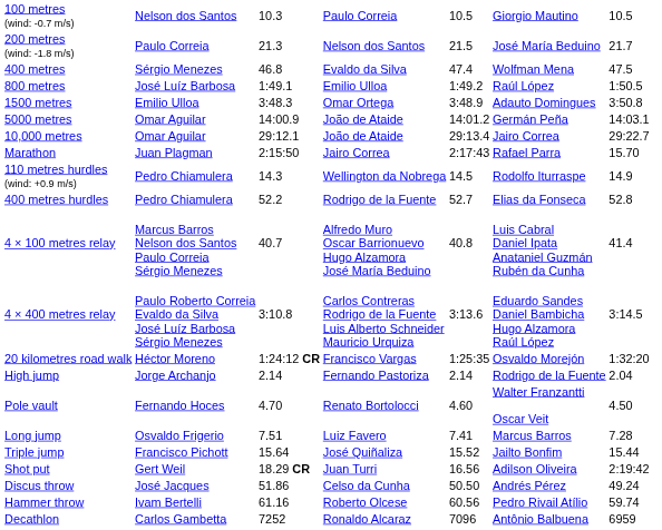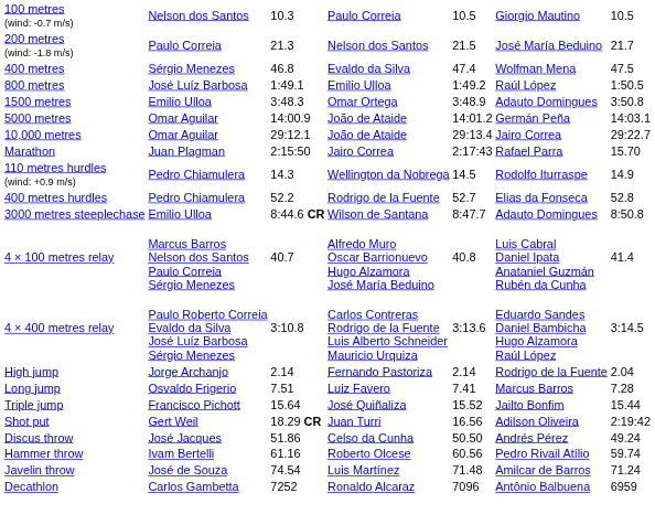 <table>
 <tr>
 <td><a href='#'>100 metres</a><br><small>(wind: -0.7 m/s)</small></td>
 <td><a href='#'>Nelson dos Santos</a><br> </td>
 <td>10.3</td>
 <td><a href='#'>Paulo Correia</a><br> </td>
 <td>10.5</td>
 <td><a href='#'>Giorgio Mautino</a><br> </td>
 <td>10.5</td>
 </tr>
 <tr>
 <td><a href='#'>200 metres</a><br><small>(wind: -1.8 m/s)</small></td>
 <td><a href='#'>Paulo Correia</a><br> </td>
 <td>21.3</td>
 <td><a href='#'>Nelson dos Santos</a><br> </td>
 <td>21.5</td>
 <td><a href='#'>José María Beduino</a><br> </td>
 <td>21.7</td>
 </tr>
 <tr>
 <td><a href='#'>400 metres</a></td>
 <td><a href='#'>Sérgio Menezes</a><br> </td>
 <td>46.8</td>
 <td><a href='#'>Evaldo da Silva</a><br> </td>
 <td>47.4</td>
 <td><a href='#'>Wolfman Mena</a><br> </td>
 <td>47.5</td>
 </tr>
 <tr>
 <td><a href='#'>800 metres</a></td>
 <td><a href='#'>José Luíz Barbosa</a><br> </td>
 <td>1:49.1</td>
 <td><a href='#'>Emilio Ulloa</a><br> </td>
 <td>1:49.2</td>
 <td><a href='#'>Raúl López</a><br> </td>
 <td>1:50.5</td>
 </tr>
 <tr>
 <td><a href='#'>1500 metres</a></td>
 <td><a href='#'>Emilio Ulloa</a><br> </td>
 <td>3:48.3</td>
 <td><a href='#'>Omar Ortega</a><br> </td>
 <td>3:48.9</td>
 <td><a href='#'>Adauto Domingues</a><br> </td>
 <td>3:50.8</td>
 </tr>
 <tr>
 <td><a href='#'>5000 metres</a></td>
 <td><a href='#'>Omar Aguilar</a><br> </td>
 <td>14:00.9</td>
 <td><a href='#'>João de Ataide</a><br> </td>
 <td>14:01.2</td>
 <td><a href='#'>Germán Peña</a><br> </td>
 <td>14:03.1</td>
 </tr>
 <tr>
 <td><a href='#'>10,000 metres</a></td>
 <td><a href='#'>Omar Aguilar</a><br> </td>
 <td>29:12.1</td>
 <td><a href='#'>João de Ataide</a><br> </td>
 <td>29:13.4</td>
 <td><a href='#'>Jairo Correa</a><br> </td>
 <td>29:22.7</td>
 </tr>
 <tr>
 <td><a href='#'>Marathon</a></td>
 <td><a href='#'>Juan Plagman</a><br> </td>
 <td>2:15:50</td>
 <td><a href='#'>Jairo Correa</a><br> </td>
 <td>2:17:43</td>
 <td><a href='#'>Rafael Parra</a><br> </td>
 <td>15.70</td>
 </tr>
 <tr>
 <td><a href='#'>110 metres hurdles</a><br><small>(wind: +0.9 m/s)</small></td>
 <td><a href='#'>Pedro Chiamulera</a><br> </td>
 <td>14.3</td>
 <td><a href='#'>Wellington da Nobrega</a><br> </td>
 <td>14.5</td>
 <td><a href='#'>Rodolfo Iturraspe</a><br> </td>
 <td>14.9</td>
 </tr>
 <tr>
 <td><a href='#'>400 metres hurdles</a></td>
 <td><a href='#'>Pedro Chiamulera</a><br> </td>
 <td>52.2</td>
 <td><a href='#'>Rodrigo de la Fuente</a><br> </td>
 <td>52.7</td>
 <td><a href='#'>Elias da Fonseca</a><br> </td>
 <td>52.8</td>
 </tr>
 <tr>
+<td><a href='#'>3000 metres steeplechase</a></td>
+<td><a href='#'>Emilio Ulloa</a><br> </td>
+<td>8:44.6 <strong>CR</strong></td>
+<td><a href='#'>Wilson de Santana</a><br> </td>
+<td>8:47.7</td>
+<td><a href='#'>Adauto Domingues</a><br> </td>
+<td>8:50.8</td>
+</tr>
+<tr>
 <td><a href='#'>4 × 100 metres relay</a></td>
 <td><br><a href='#'>Marcus Barros</a><br><a href='#'>Nelson dos Santos</a><br><a href='#'>Paulo Correia</a><br><a href='#'>Sérgio Menezes</a></td>
 <td>40.7</td>
 <td><br><a href='#'>Alfredo Muro</a><br><a href='#'>Oscar Barrionuevo</a><br><a href='#'>Hugo Alzamora</a><br><a href='#'>José María Beduino</a></td>
 <td>40.8</td>
 <td><br><a href='#'>Luis Cabral</a><br><a href='#'>Daniel Ipata</a><br><a href='#'>Anataniel Guzmán</a><br><a href='#'>Rubén da Cunha</a></td>
 <td>41.4</td>
 </tr>
 <tr>
 <td><a href='#'>4 × 400 metres relay</a></td>
 <td><br><a href='#'>Paulo Roberto Correia</a><br><a href='#'>Evaldo da Silva</a><br><a href='#'>José Luíz Barbosa</a><br><a href='#'>Sérgio Menezes</a></td>
 <td>3:10.8</td>
 <td><br><a href='#'>Carlos Contreras</a><br><a href='#'>Rodrigo de la Fuente</a><br><a href='#'>Luis Alberto Schneider</a><br><a href='#'>Mauricio Urquiza</a></td>
 <td>3:13.6</td>
 <td><br><a href='#'>Eduardo Sandes</a><br><a href='#'>Daniel Bambicha</a><br><a href='#'>Hugo Alzamora</a><br><a href='#'>Raúl López</a></td>
 <td>3:14.5</td>
 </tr>
 <tr>
-<td><a href='#'>20 kilometres road walk</a></td>
-<td><a href='#'>Héctor Moreno</a><br> </td>
-<td>1:24:12 <strong>CR</strong></td>
-<td><a href='#'>Francisco Vargas</a><br> </td>
-<td>1:25:35</td>
-<td><a href='#'>Osvaldo Morejón</a><br> </td>
-<td>1:32:20</td>
-</tr>
-<tr>
 <td><a href='#'>High jump</a></td>
 <td><a href='#'>Jorge Archanjo</a><br> </td>
 <td>2.14</td>
 <td><a href='#'>Fernando Pastoriza</a><br> </td>
 <td>2.14</td>
 <td><a href='#'>Rodrigo de la Fuente</a><br> </td>
 <td>2.04</td>
-</tr>
-<tr>
-<td><a href='#'>Pole vault</a></td>
-<td><a href='#'>Fernando Hoces</a><br> </td>
-<td>4.70</td>
-<td><a href='#'>Renato Bortolocci</a><br> </td>
-<td>4.60</td>
-<td><a href='#'>Walter Franzantti</a><br> <br> <a href='#'>Oscar Veit</a><br> </td>
-<td>4.50</td>
 </tr>
 <tr>
 <td><a href='#'>Long jump</a></td>
 <td><a href='#'>Osvaldo Frigerio</a><br> </td>
 <td>7.51</td>
 <td><a href='#'>Luiz Favero</a><br> </td>
 <td>7.41</td>
 <td><a href='#'>Marcus Barros</a><br> </td>
 <td>7.28</td>
 </tr>
 <tr>
 <td><a href='#'>Triple jump</a></td>
 <td><a href='#'>Francisco Pichott</a><br> </td>
 <td>15.64</td>
 <td><a href='#'>José Quiñaliza</a><br> </td>
 <td>15.52</td>
 <td><a href='#'>Jailto Bonfim</a><br> </td>
 <td>15.44</td>
 </tr>
 <tr>
 <td><a href='#'>Shot put</a></td>
 <td><a href='#'>Gert Weil</a><br> </td>
 <td>18.29 <strong>CR</strong></td>
 <td><a href='#'>Juan Turri</a><br> </td>
 <td>16.56</td>
 <td><a href='#'>Adilson Oliveira</a><br> </td>
 <td>2:19:42</td>
 </tr>
 <tr>
 <td><a href='#'>Discus throw</a></td>
 <td><a href='#'>José Jacques</a><br> </td>
 <td>51.86</td>
 <td><a href='#'>Celso da Cunha</a><br> </td>
 <td>50.50</td>
 <td><a href='#'>Andrés Pérez</a><br> </td>
 <td>49.24</td>
 </tr>
 <tr>
 <td><a href='#'>Hammer throw</a></td>
 <td><a href='#'>Ivam Bertelli</a><br> </td>
 <td>61.16</td>
 <td><a href='#'>Roberto Olcese</a><br> </td>
 <td>60.56</td>
 <td><a href='#'>Pedro Rivail Atílio</a><br> </td>
 <td>59.74</td>
 </tr>
 <tr>
+<td><a href='#'>Javelin throw</a></td>
+<td><a href='#'>José de Souza</a><br> </td>
+<td>74.54</td>
+<td><a href='#'>Luis Martínez</a><br> </td>
+<td>71.48</td>
+<td><a href='#'>Amilcar de Barros</a><br> </td>
+<td>71.24</td>
+</tr>
+<tr>
 <td><a href='#'>Decathlon</a></td>
 <td><a href='#'>Carlos Gambetta</a><br> </td>
 <td>7252</td>
 <td><a href='#'>Ronaldo Alcaraz</a><br> </td>
 <td>7096</td>
 <td><a href='#'>Antônio Balbuena</a><br> </td>
 <td>6959</td>
 </tr>
 </table>
